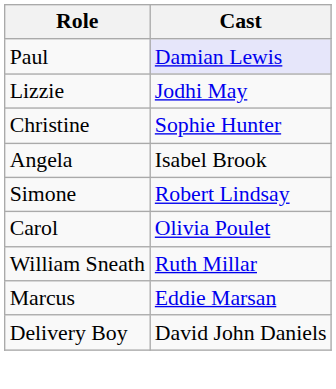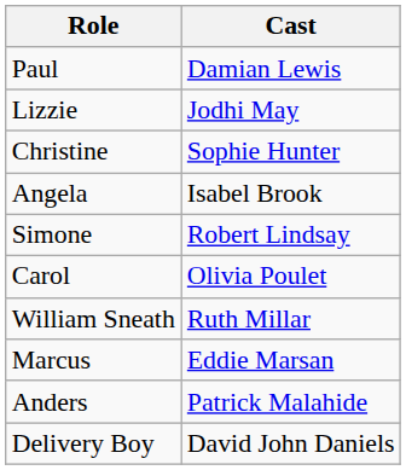 <table class="wikitable">
 <tr>
 <th>Role</th>
 <th>Cast</th>
 </tr>
 <tr>
 <td>Paul</td>
-<td style="background: lavender;"><a href='#'>Damian Lewis</a></td>
+<td><a href='#'>Damian Lewis</a></td>
 </tr>
 <tr>
 <td>Lizzie</td>
 <td><a href='#'>Jodhi May</a></td>
 </tr>
 <tr>
 <td>Christine</td>
 <td><a href='#'>Sophie Hunter</a></td>
 </tr>
 <tr>
 <td>Angela</td>
 <td>Isabel Brook</td>
 </tr>
 <tr>
 <td>Simone</td>
 <td><a href='#'>Robert Lindsay</a></td>
 </tr>
 <tr>
 <td>Carol</td>
 <td><a href='#'>Olivia Poulet</a></td>
 </tr>
 <tr>
 <td>William Sneath</td>
 <td><a href='#'>Ruth Millar</a></td>
 </tr>
 <tr>
 <td>Marcus</td>
 <td><a href='#'>Eddie Marsan</a></td>
 </tr>
 <tr>
+<td>Anders</td>
+<td><a href='#'>Patrick Malahide</a></td>
+</tr>
+<tr>
 <td>Delivery Boy</td>
 <td>David John Daniels</td>
 </tr>
 </table>
